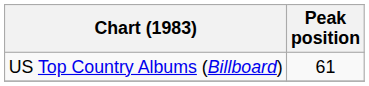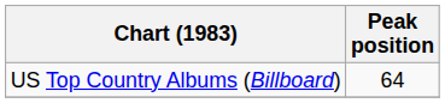 <table class="wikitable sortable">
 <tr>
 <th align="left">Chart (1983)</th>
 <th align="center">Peak<br>position</th>
 </tr>
 <tr>
 <td align="left">US <a href='#'>Top Country Albums</a> (<em><a href='#'>Billboard</a></em>)</td>
-<td align="center">61</td>
+<td align="center">64</td>
 </tr>
 <tr>
 </tr>
 </table>
